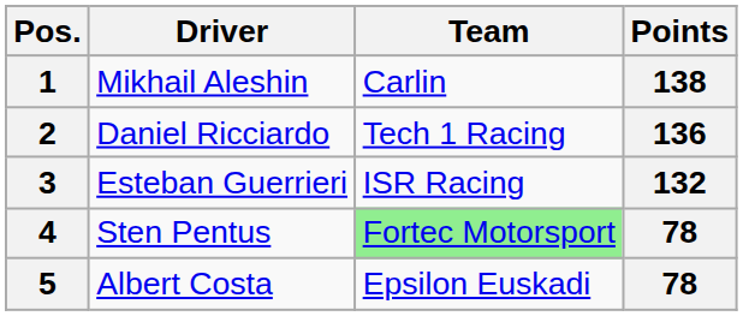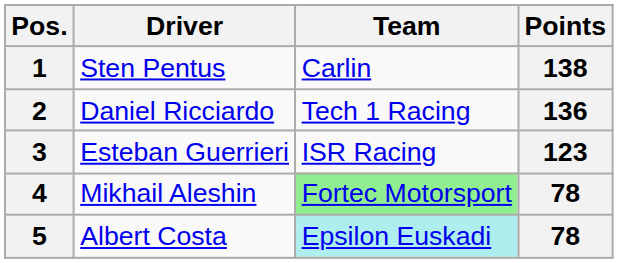 <table class="wikitable" style="font-size: 85%">
 <tr>
 <th>Pos.</th>
 <th>Driver</th>
 <th>Team</th>
 <th>Points</th>
 </tr>
 <tr>
 <th>1</th>
-<td> <a href='#'>Mikhail Aleshin</a></td>
+<td> <a href='#'>Sten Pentus</a></td>
 <td> <a href='#'>Carlin</a></td>
 <th>138</th>
 </tr>
 <tr>
 <th>2</th>
 <td> <a href='#'>Daniel Ricciardo</a></td>
 <td> <a href='#'>Tech 1 Racing</a></td>
 <th>136</th>
 </tr>
 <tr>
 <th>3</th>
 <td> <a href='#'>Esteban Guerrieri</a></td>
 <td> <a href='#'>ISR Racing</a></td>
-<th>132</th>
+<th>123</th>
 </tr>
 <tr>
 <th>4</th>
-<td> <a href='#'>Sten Pentus</a></td>
+<td> <a href='#'>Mikhail Aleshin</a></td>
 <td style="background: lightgreen;"> <a href='#'>Fortec Motorsport</a></td>
 <th>78</th>
 </tr>
 <tr>
 <th>5</th>
 <td> <a href='#'>Albert Costa</a></td>
-<td> <a href='#'>Epsilon Euskadi</a></td>
+<td style="background: paleturquoise;"> <a href='#'>Epsilon Euskadi</a></td>
 <th>78</th>
 </tr>
 </table>
